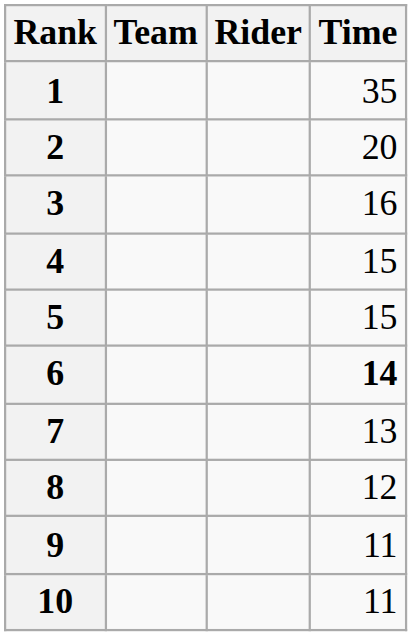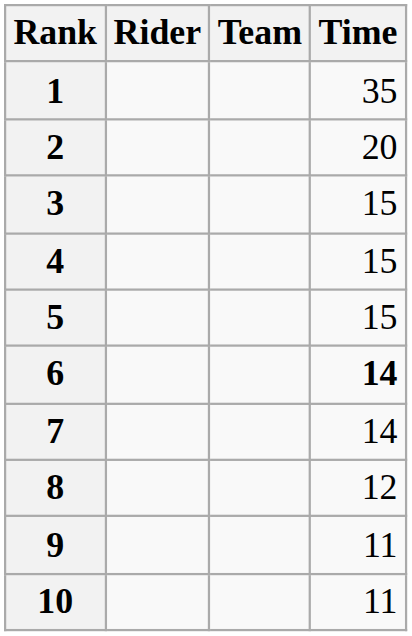 <table class="wikitable" margin-bottom:0;">
 <tr>
 <th scope="col">Rank</th>
+<th scope="col">Rider</th>
 <th scope="col">Team</th>
-<th scope="col">Rider</th>
 <th scope="col">Time</th>
 </tr>
 <tr>
 <th scope="row">1</th>
+<td> </td>
 <td></td>
-<td> </td>
 <td align="right">35</td>
 </tr>
 <tr>
 <th scope="row">2</th>
 <td></td>
 <td></td>
 <td align="right">20</td>
 </tr>
 <tr>
 <th scope="row">3</th>
+<td> </td>
 <td></td>
-<td> </td>
-<td align="right">16</td>
+<td align="right">15</td>
 </tr>
 <tr>
 <th scope="row">4</th>
 <td></td>
 <td></td>
 <td align="right">15</td>
 </tr>
 <tr>
 <th scope="row">5</th>
+<td> </td>
 <td></td>
-<td> </td>
 <td align="right">15</td>
 </tr>
 <tr>
 <th scope="row">6</th>
 <td></td>
 <td></td>
 <td align="right"><strong>14</strong></td>
 </tr>
 <tr>
 <th scope="row">7</th>
+<td> </td>
 <td></td>
-<td> </td>
-<td align="right">13</td>
+<td align="right">14</td>
 </tr>
 <tr>
 <th scope="row">8</th>
 <td></td>
 <td></td>
 <td align="right">12</td>
 </tr>
 <tr>
 <th scope="row">9</th>
 <td></td>
 <td></td>
 <td align="right">11</td>
 </tr>
 <tr>
 <th scope="row">10</th>
 <td></td>
 <td></td>
 <td align="right">11</td>
 </tr>
 </table>
